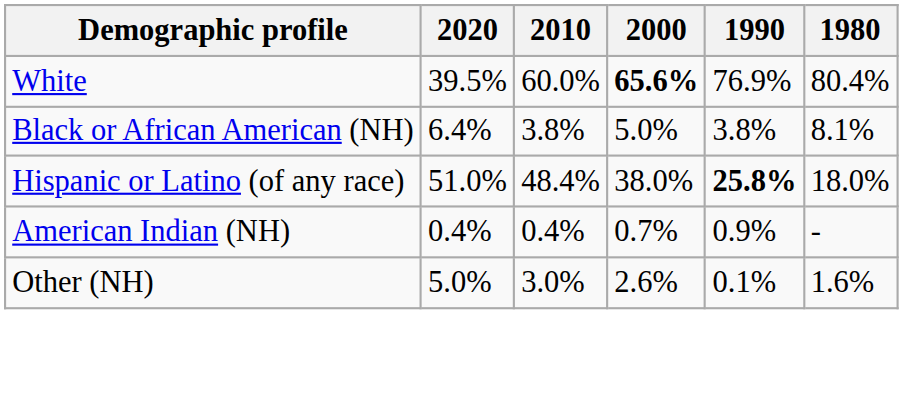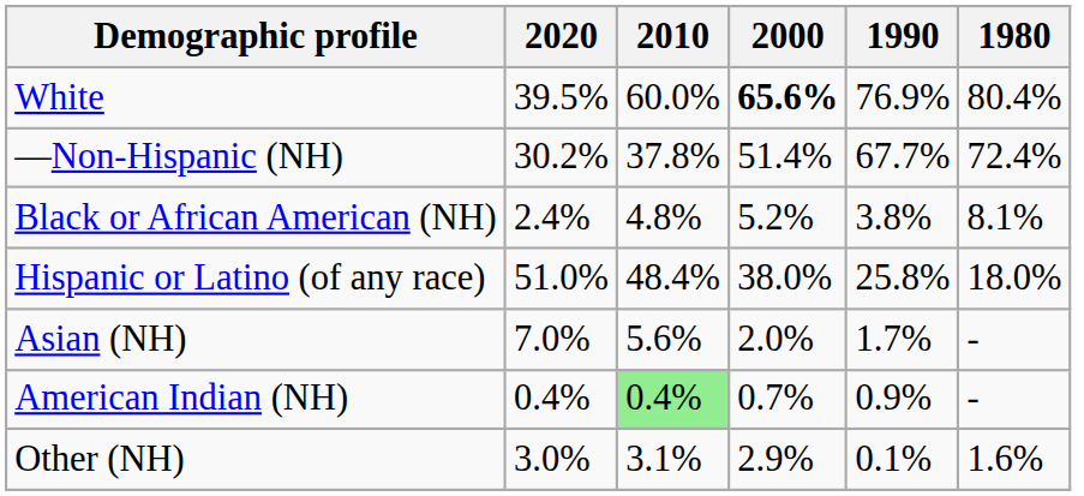 <table class="wikitable sortable collapsible" style="font-size: 90%;">
 <tr>
 <th>Demographic profile</th>
 <th>2020</th>
 <th>2010</th>
 <th>2000</th>
 <th>1990</th>
 <th>1980</th>
 </tr>
 <tr>
 <td><a href='#'>White</a></td>
 <td>39.5%</td>
 <td>60.0%</td>
 <td><strong>65.6%</strong></td>
 <td>76.9%</td>
 <td>80.4%</td>
 </tr>
 <tr>
+<td>—<a href='#'>Non-Hispanic</a> (NH)</td>
+<td>30.2%</td>
+<td>37.8%</td>
+<td>51.4%</td>
+<td>67.7%</td>
+<td>72.4%</td>
+</tr>
+<tr>
 <td><a href='#'>Black or African American</a> (NH)</td>
-<td>6.4%</td>
-<td>3.8%</td>
-<td>5.0%</td>
+<td>2.4%</td>
+<td>4.8%</td>
+<td>5.2%</td>
 <td>3.8%</td>
 <td>8.1%</td>
 </tr>
 <tr>
 <td><a href='#'>Hispanic or Latino</a> (of any race)</td>
 <td>51.0%</td>
 <td>48.4%</td>
 <td>38.0%</td>
-<td><strong>25.8%</strong></td>
+<td>25.8%</td>
 <td>18.0%</td>
+</tr>
+<tr>
+<td><a href='#'>Asian</a> (NH)</td>
+<td>7.0%</td>
+<td>5.6%</td>
+<td>2.0%</td>
+<td>1.7%</td>
+<td>-</td>
 </tr>
 <tr>
 <td><a href='#'>American Indian</a> (NH)</td>
 <td>0.4%</td>
-<td>0.4%</td>
+<td style="background: lightgreen;">0.4%</td>
 <td>0.7%</td>
 <td>0.9%</td>
 <td>-</td>
 </tr>
 <tr>
 <td>Other (NH)</td>
-<td>5.0%</td>
 <td>3.0%</td>
-<td>2.6%</td>
+<td>3.1%</td>
+<td>2.9%</td>
 <td>0.1%</td>
 <td>1.6%</td>
 </tr>
 </table>
